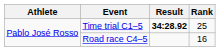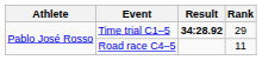 <table class=wikitable style="font-size:90%">
 <tr>
 <th>Athlete</th>
 <th>Event</th>
 <th>Result</th>
 <th>Rank</th>
 </tr>
 <tr align=center>
 <td align=left rowspan=2><a href='#'>Pablo José Rosso</a></td>
 <td align=left><a href='#'>Time trial C1–5</a></td>
 <td><strong>34:28.92</strong></td>
-<td>25</td>
+<td>29</td>
 </tr>
 <tr align=center>
 <td align=left><a href='#'>Road race C4–5</a></td>
 <td></td>
-<td>16</td>
+<td>11</td>
 </tr>
 </table>
